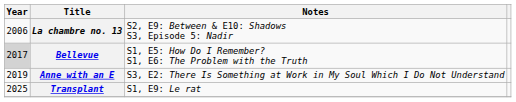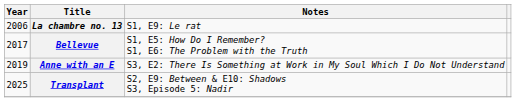 <table class="wikitable plainrowheaders">
 <tr>
 <th scope="col">Year</th>
 <th scope="col">Title</th>
 <th scope="col">Notes</th>
 <th scope="col" class="unsortable"></th>
 </tr>
 <tr>
 <td style="text-align:center;">2006</td>
 <th scope="row"><em>La chambre no. 13</em></th>
-<td>S2, E9: <em>Between</em> & E10: <em>Shadows</em><br>S3, Episode 5: <em>Nadir</em></td>
+<td>S1, E9: <em>Le rat</em></td>
 <td align="center"></td>
 </tr>
 <tr>
-<td style="background: lightgrey; text-align:center;">2017</td>
+<td style="text-align:center;">2017</td>
 <th scope="row"><em><a href='#'>Bellevue</a></em></th>
 <td>S1, E5: <em>How Do I Remember?</em><br>S1, E6: <em>The Problem with the Truth</em></td>
 <td align="center"></td>
 </tr>
 <tr>
 <td style="text-align:center;">2019</td>
 <th scope="row"><em><a href='#'>Anne with an E</a></em></th>
 <td>S3, E2: <em>There Is Something at Work in My Soul Which I Do Not Understand</em></td>
 <td align="center"></td>
 </tr>
 <tr>
 <td style="text-align:center;">2025</td>
 <th scope="row"><em><a href='#'>Transplant</a></em></th>
-<td>S1, E9: <em>Le rat</em></td>
+<td>S2, E9: <em>Between</em> & E10: <em>Shadows</em><br>S3, Episode 5: <em>Nadir</em></td>
 <td align="center"></td>
 </tr>
 <tr>
 </tr>
 </table>
